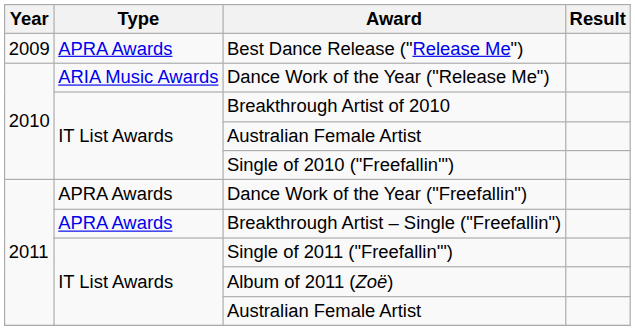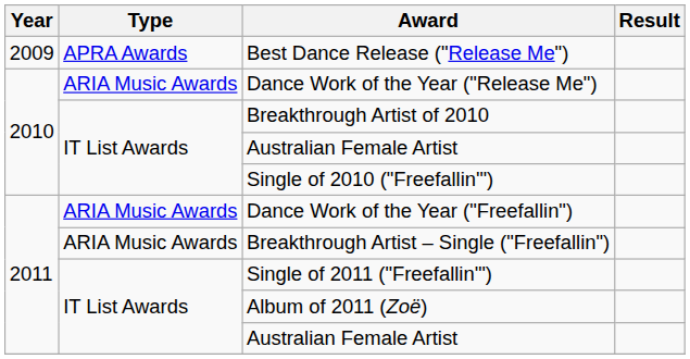 <table class="wikitable">
 <tr>
 <th>Year</th>
 <th>Type</th>
 <th>Award</th>
 <th>Result</th>
 </tr>
 <tr>
 <td>2009</td>
 <td><a href='#'>APRA Awards</a></td>
 <td>Best Dance Release ("<a href='#'>Release Me</a>")</td>
 <td></td>
 </tr>
 <tr>
 <td rowspan="4">2010</td>
 <td><a href='#'>ARIA Music Awards</a></td>
 <td>Dance Work of the Year ("Release Me")</td>
 <td></td>
 </tr>
 <tr>
 <td rowspan="3">IT List Awards</td>
 <td>Breakthrough Artist of 2010</td>
 <td></td>
 </tr>
 <tr>
 <td>Australian Female Artist</td>
 <td></td>
 </tr>
 <tr>
 <td>Single of 2010 ("Freefallin'")</td>
 <td></td>
 </tr>
 <tr>
 <td rowspan="5">2011</td>
-<td>APRA Awards</td>
+<td><a href='#'>ARIA Music Awards</a></td>
 <td>Dance Work of the Year ("Freefallin")</td>
 <td></td>
 </tr>
 <tr>
-<td><a href='#'>APRA Awards</a></td>
+<td>ARIA Music Awards</td>
 <td>Breakthrough Artist – Single ("Freefallin")</td>
 <td></td>
 </tr>
 <tr>
 <td rowspan="3">IT List Awards</td>
 <td>Single of 2011 ("Freefallin'")</td>
 <td></td>
 </tr>
 <tr>
 <td>Album of 2011 (<em>Zoë</em>)</td>
 <td></td>
 </tr>
 <tr>
 <td>Australian Female Artist</td>
 <td></td>
 </tr>
 <tr>
 </tr>
 </table>
